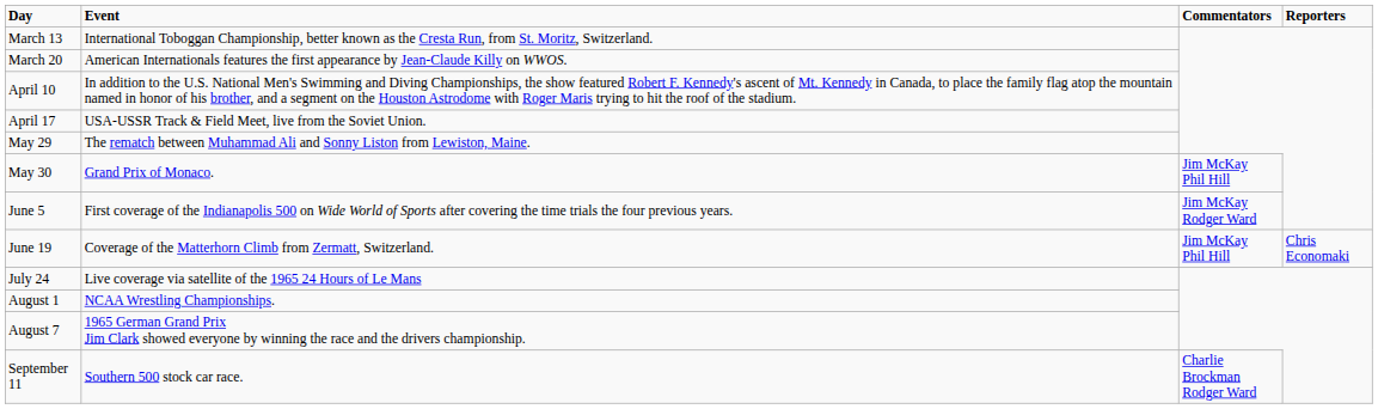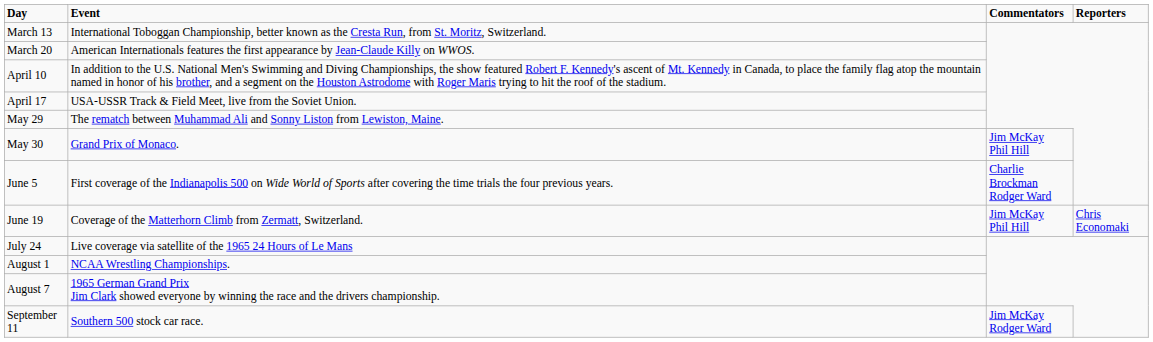 <table class="wikitable">
 <tr>
 <td><strong>Day</strong></td>
 <td><strong>Event</strong></td>
 <td><strong>Commentators</strong></td>
 <td><strong>Reporters</strong></td>
 </tr>
 <tr>
 <td>March 13</td>
 <td>International Toboggan Championship, better known as the <a href='#'>Cresta Run</a>, from <a href='#'>St. Moritz</a>, Switzerland.</td>
 </tr>
 <tr>
 <td>March 20</td>
 <td>American Internationals features the first appearance by <a href='#'>Jean-Claude Killy</a> on <em>WWOS</em>.</td>
 </tr>
 <tr>
 <td>April 10</td>
 <td>In addition to the U.S. National Men's Swimming and Diving Championships, the show featured <a href='#'>Robert F. Kennedy</a>'s ascent of <a href='#'>Mt. Kennedy</a> in Canada, to place the family flag atop the mountain named in honor of his <a href='#'>brother</a>, and a segment on the <a href='#'>Houston Astrodome</a> with <a href='#'>Roger Maris</a> trying to hit the roof of the stadium.</td>
 </tr>
 <tr>
 <td>April 17</td>
 <td>USA-USSR Track & Field Meet, live from the Soviet Union.</td>
 </tr>
 <tr>
 <td>May 29</td>
 <td>The <a href='#'>rematch</a> between <a href='#'>Muhammad Ali</a> and <a href='#'>Sonny Liston</a> from <a href='#'>Lewiston, Maine</a>.</td>
 </tr>
 <tr>
 <td>May 30</td>
 <td><a href='#'>Grand Prix of Monaco</a>.</td>
 <td><a href='#'>Jim McKay</a> <br> <a href='#'>Phil Hill</a></td>
 </tr>
 <tr>
 <td>June 5</td>
 <td>First coverage of the <a href='#'>Indianapolis 500</a> on <em>Wide World of Sports</em> after covering the time trials the four previous years.</td>
-<td><a href='#'>Jim McKay</a> <br> <a href='#'>Rodger Ward</a></td>
+<td><a href='#'>Charlie Brockman</a> <br> <a href='#'>Rodger Ward</a></td>
 </tr>
 <tr>
 <td>June 19</td>
 <td>Coverage of the <a href='#'>Matterhorn Climb</a> from <a href='#'>Zermatt</a>, Switzerland.</td>
 <td><a href='#'>Jim McKay</a> <br> <a href='#'>Phil Hill</a></td>
 <td><a href='#'>Chris Economaki</a></td>
 </tr>
 <tr>
 <td>July 24</td>
 <td>Live coverage via satellite of the <a href='#'>1965 24 Hours of Le Mans</a></td>
 </tr>
 <tr>
 <td>August 1</td>
 <td><a href='#'>NCAA Wrestling Championships</a>.</td>
 </tr>
 <tr>
 <td>August 7</td>
 <td><a href='#'>1965 German Grand Prix</a> <br> <a href='#'>Jim Clark</a> showed everyone by winning the race and the drivers championship.</td>
 </tr>
 <tr>
 <td>September 11</td>
 <td><a href='#'>Southern 500</a> stock car race.</td>
-<td><a href='#'>Charlie Brockman</a> <br> <a href='#'>Rodger Ward</a></td>
+<td><a href='#'>Jim McKay</a> <br> <a href='#'>Rodger Ward</a></td>
 </tr>
 </table>
